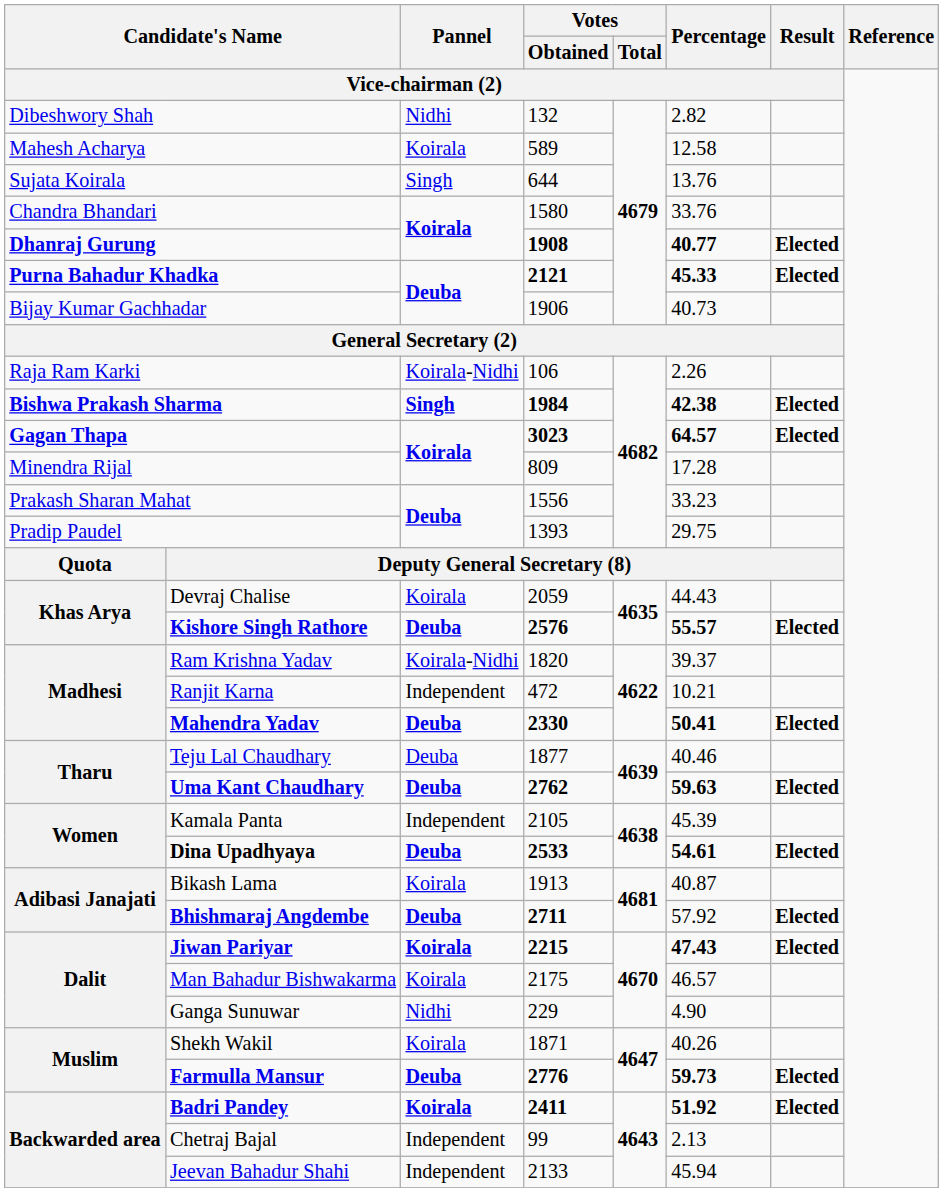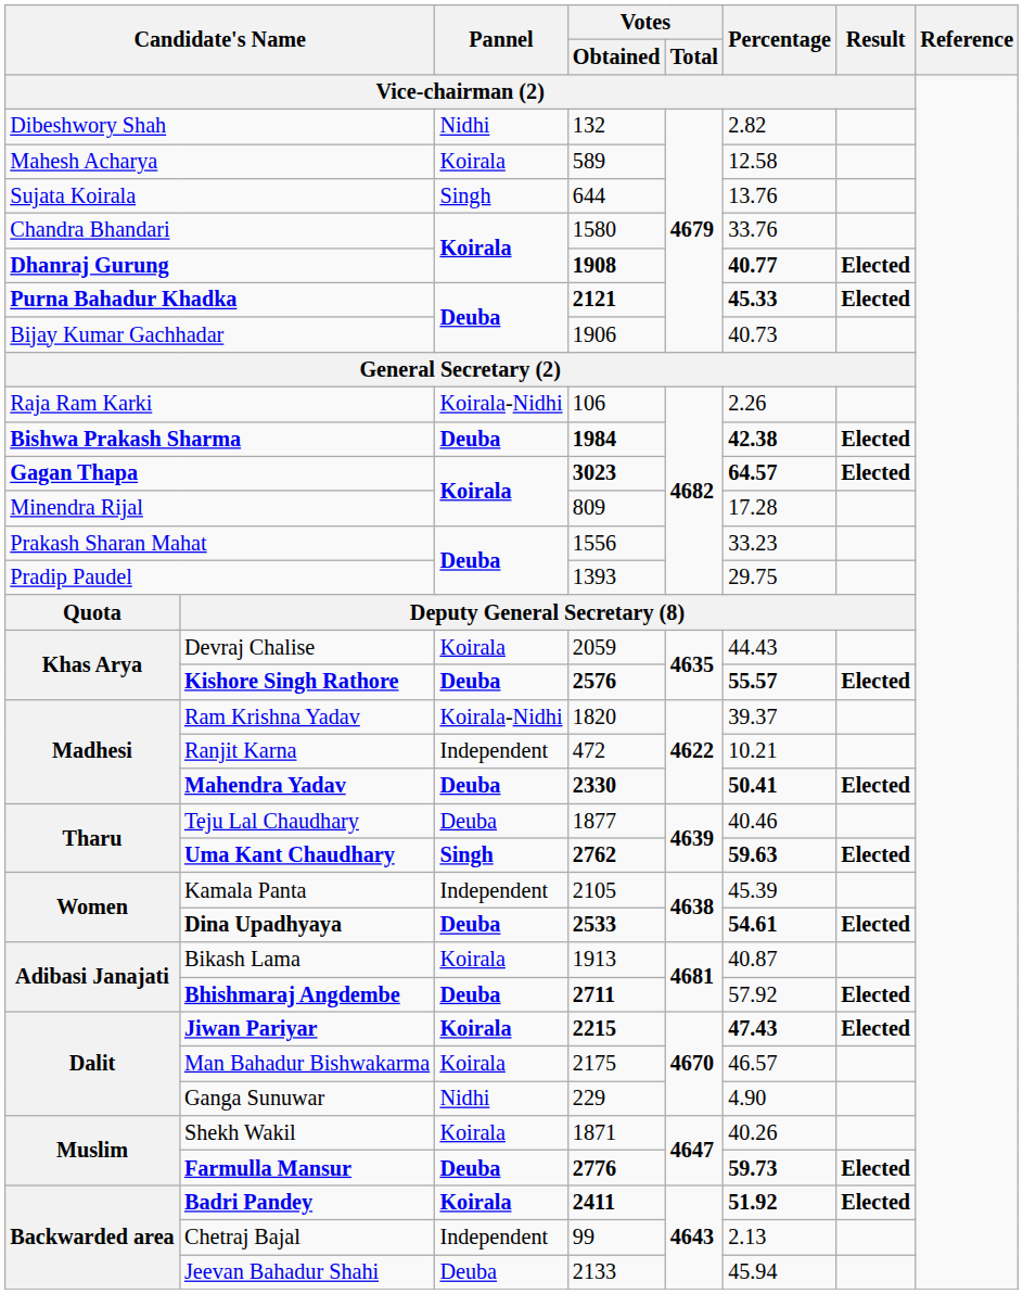 <table class="wikitable sortable">
 <tr>
 <th colspan="2" rowspan="2">Candidate's Name</th>
 <th rowspan="2">Pannel</th>
 <th colspan="2">Votes</th>
 <th rowspan="2">Percentage</th>
 <th rowspan="2">Result</th>
 <th rowspan="2">Reference</th>
 </tr>
 <tr>
 <th>Obtained</th>
 <th>Total</th>
 </tr>
 <tr>
 <th colspan="7">Vice-chairman (2)</th>
 <td rowspan="35"></td>
 </tr>
 <tr>
 <td colspan="2"><a href='#'>Dibeshwory Shah</a></td>
 <td><a href='#'>Nidhi</a></td>
 <td>132</td>
 <td rowspan="7"><strong>4679</strong></td>
 <td>2.82</td>
 <td></td>
 </tr>
 <tr>
 <td colspan="2"><a href='#'>Mahesh Acharya</a></td>
 <td><a href='#'>Koirala</a></td>
 <td>589</td>
 <td>12.58</td>
 <td></td>
 </tr>
 <tr>
 <td colspan="2"><a href='#'>Sujata Koirala</a></td>
 <td><a href='#'>Singh</a></td>
 <td>644</td>
 <td>13.76</td>
 <td></td>
 </tr>
 <tr>
 <td colspan="2"><a href='#'>Chandra Bhandari</a></td>
 <td rowspan="2"><strong><a href='#'>Koirala</a></strong></td>
 <td>1580</td>
 <td>33.76</td>
 <td></td>
 </tr>
 <tr>
 <td colspan="2"><strong><a href='#'>Dhanraj Gurung</a></strong></td>
 <td><strong>1908</strong></td>
 <td><strong>40.77</strong></td>
 <td><strong>Elected</strong></td>
 </tr>
 <tr>
 <td colspan="2"><strong><a href='#'>Purna Bahadur Khadka</a></strong></td>
 <td rowspan="2"><strong><a href='#'>Deuba</a></strong></td>
 <td><strong>2121</strong></td>
 <td><strong>45.33</strong></td>
 <td><strong>Elected</strong></td>
 </tr>
 <tr>
 <td colspan="2"><a href='#'>Bijay Kumar Gachhadar</a></td>
 <td>1906</td>
 <td>40.73</td>
 <td></td>
 </tr>
 <tr>
 <th colspan="7">General Secretary (2)</th>
 </tr>
 <tr>
 <td colspan="2"><a href='#'>Raja Ram Karki</a></td>
 <td><a href='#'>Koirala</a>-<a href='#'>Nidhi</a></td>
 <td>106</td>
 <td rowspan="6"><strong>4682</strong></td>
 <td>2.26</td>
 <td></td>
 </tr>
 <tr>
 <td colspan="2"><strong><a href='#'>Bishwa Prakash Sharma</a></strong></td>
-<td><a href='#'><strong>Singh</strong></a></td>
+<td><strong><a href='#'>Deuba</a></strong></td>
 <td><strong>1984</strong></td>
 <td><strong>42.38</strong></td>
 <td><strong>Elected</strong></td>
 </tr>
 <tr>
 <td colspan="2"><strong><a href='#'>Gagan Thapa</a></strong></td>
 <td rowspan="2"><strong><a href='#'>Koirala</a></strong></td>
 <td><strong>3023</strong></td>
 <td><strong>64.57</strong></td>
 <td><strong>Elected</strong></td>
 </tr>
 <tr>
 <td colspan="2"><a href='#'>Minendra Rijal</a></td>
 <td>809</td>
 <td>17.28</td>
 <td></td>
 </tr>
 <tr>
 <td colspan="2"><a href='#'>Prakash Sharan Mahat</a></td>
 <td rowspan="2"><strong><a href='#'>Deuba</a></strong></td>
 <td>1556</td>
 <td>33.23</td>
 <td></td>
 </tr>
 <tr>
 <td colspan="2"><a href='#'>Pradip Paudel</a></td>
 <td>1393</td>
 <td>29.75</td>
 <td></td>
 </tr>
 <tr>
 <th>Quota</th>
 <th colspan="6">Deputy General Secretary (8)</th>
 </tr>
 <tr>
 <th rowspan="2">Khas Arya</th>
 <td>Devraj Chalise</td>
 <td><a href='#'>Koirala</a></td>
 <td>2059</td>
 <td rowspan="2"><strong>4635</strong></td>
 <td>44.43</td>
 <td></td>
 </tr>
 <tr>
 <td><strong><a href='#'>Kishore Singh Rathore</a></strong></td>
 <td><strong><a href='#'>Deuba</a></strong></td>
 <td><strong>2576</strong></td>
 <td><strong>55.57</strong></td>
 <td><strong>Elected</strong></td>
 </tr>
 <tr>
 <th rowspan="3">Madhesi</th>
 <td><a href='#'>Ram Krishna Yadav</a></td>
 <td><a href='#'>Koirala</a>-<a href='#'>Nidhi</a></td>
 <td>1820</td>
 <td rowspan="3"><strong>4622</strong></td>
 <td>39.37</td>
 <td></td>
 </tr>
 <tr>
 <td><a href='#'>Ranjit Karna</a></td>
 <td>Independent</td>
 <td>472</td>
 <td>10.21</td>
 <td></td>
 </tr>
 <tr>
 <td><a href='#'><strong>Mahendra Yadav</strong></a></td>
 <td><strong><a href='#'>Deuba</a></strong></td>
 <td><strong>2330</strong></td>
 <td><strong>50.41</strong></td>
 <td><strong>Elected</strong></td>
 </tr>
 <tr>
 <th rowspan="2">Tharu</th>
 <td><a href='#'>Teju Lal Chaudhary</a></td>
 <td><a href='#'>Deuba</a></td>
 <td>1877</td>
 <td rowspan="2"><strong>4639</strong></td>
 <td>40.46</td>
 <td></td>
 </tr>
 <tr>
 <td><a href='#'><strong>Uma Kant Chaudhary</strong></a></td>
-<td><strong><a href='#'>Deuba</a></strong></td>
+<td><a href='#'><strong>Singh</strong></a></td>
 <td><strong>2762</strong></td>
 <td><strong>59.63</strong></td>
 <td><strong>Elected</strong></td>
 </tr>
 <tr>
 <th rowspan="2">Women</th>
 <td>Kamala Panta</td>
 <td>Independent</td>
 <td>2105</td>
 <td rowspan="2"><strong>4638</strong></td>
 <td>45.39</td>
 <td></td>
 </tr>
 <tr>
 <td><strong>Dina Upadhyaya</strong></td>
 <td><strong><a href='#'>Deuba</a></strong></td>
 <td><strong>2533</strong></td>
 <td><strong>54.61</strong></td>
 <td><strong>Elected</strong></td>
 </tr>
 <tr>
 <th rowspan="2">Adibasi Janajati</th>
 <td>Bikash Lama</td>
 <td><a href='#'>Koirala</a></td>
 <td>1913</td>
 <td rowspan="2"><strong>4681</strong></td>
 <td>40.87</td>
 <td></td>
 </tr>
 <tr>
 <td><strong><a href='#'>Bhishmaraj Angdembe</a></strong></td>
 <td><strong><a href='#'>Deuba</a></strong></td>
 <td><strong>2711</strong></td>
 <td>57.92</td>
 <td><strong>Elected</strong></td>
 </tr>
 <tr>
 <th rowspan="3">Dalit</th>
 <td><strong><a href='#'>Jiwan Pariyar</a></strong></td>
 <td><a href='#'><strong>Koirala</strong></a></td>
 <td><strong>2215</strong></td>
 <td rowspan="3"><strong>4670</strong></td>
 <td><strong>47.43</strong></td>
 <td><strong>Elected</strong></td>
 </tr>
 <tr>
 <td><a href='#'>Man Bahadur Bishwakarma</a></td>
 <td><a href='#'>Koirala</a></td>
 <td>2175</td>
 <td>46.57</td>
 <td></td>
 </tr>
 <tr>
 <td>Ganga Sunuwar</td>
 <td><a href='#'>Nidhi</a></td>
 <td>229</td>
 <td>4.90</td>
 <td></td>
 </tr>
 <tr>
 <th rowspan="2">Muslim</th>
 <td>Shekh Wakil</td>
 <td><a href='#'>Koirala</a></td>
 <td>1871</td>
 <td rowspan="2"><strong>4647</strong></td>
 <td>40.26</td>
 <td></td>
 </tr>
 <tr>
 <td><a href='#'><strong>Farmulla Mansur</strong></a></td>
 <td><strong><a href='#'>Deuba</a></strong></td>
 <td><strong>2776</strong></td>
 <td><strong>59.73</strong></td>
 <td><strong>Elected</strong></td>
 </tr>
 <tr>
 <th rowspan="3">Backwarded area</th>
 <td><strong><a href='#'>Badri Pandey</a></strong></td>
 <td><a href='#'><strong>Koirala</strong></a></td>
 <td><strong>2411</strong></td>
 <td rowspan="3"><strong>4643</strong></td>
 <td><strong>51.92</strong></td>
 <td><strong>Elected</strong></td>
 </tr>
 <tr>
 <td>Chetraj Bajal</td>
 <td>Independent</td>
 <td>99</td>
 <td>2.13</td>
 <td></td>
 </tr>
 <tr>
 <td><a href='#'>Jeevan Bahadur Shahi</a></td>
-<td>Independent</td>
+<td><a href='#'>Deuba</a></td>
 <td>2133</td>
 <td>45.94</td>
 <td></td>
 </tr>
 </table>
